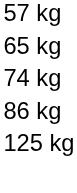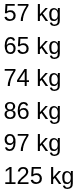 <table>
 <tr>
 <td>57 kg<br></td>
 <td></td>
 <td></td>
 <td></td>
 </tr>
 <tr>
 <td rowspan=2>65 kg<br></td>
 <td rowspan=2></td>
 <td rowspan=2></td>
 <td></td>
 </tr>
 <tr>
 <td></td>
 </tr>
 <tr>
 <td rowspan=2>74 kg<br></td>
 <td rowspan=2></td>
 <td rowspan=2></td>
 <td></td>
 </tr>
 <tr>
 <td></td>
 </tr>
 <tr>
 <td rowspan=2>86 kg<br></td>
 <td rowspan=2></td>
 <td rowspan=2></td>
 <td></td>
 </tr>
 <tr>
 <td></td>
 </tr>
 <tr>
+<td>97 kg<br></td>
+<td></td>
+<td></td>
+<td></td>
+</tr>
+<tr>
 <td rowspan=2>125 kg<br></td>
 <td rowspan=2></td>
 <td rowspan=2></td>
 <td></td>
 </tr>
 <tr>
 <td></td>
 </tr>
 </table>
